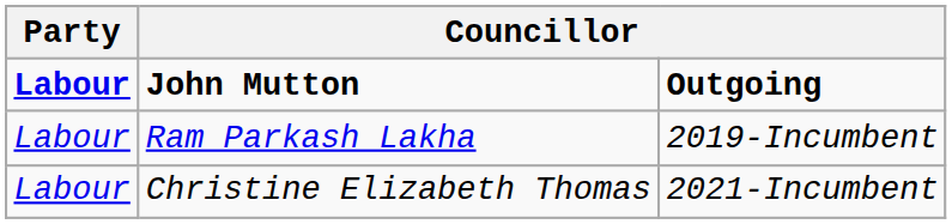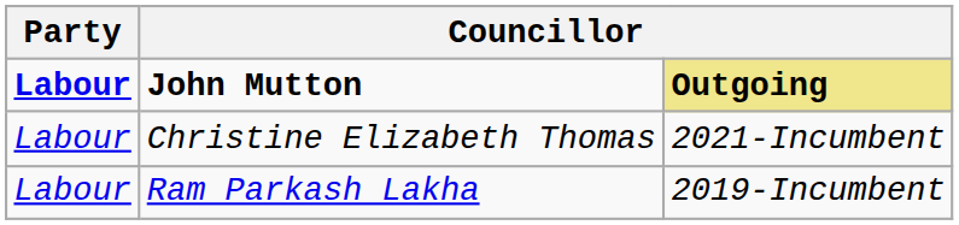 <table class="wikitable">
 <tr>
 <th>Party</th>
 <th colspan="2">Councillor</th>
 </tr>
 <tr>
 <td scope="row" style="text-align: left;"><a href='#'><strong>Labour</strong></a></td>
 <td><strong>John Mutton</strong></td>
-<td><strong>Outgoing</strong></td>
+<td style="background: khaki;"><strong>Outgoing</strong></td>
+</tr>
+<tr>
+<td scope="row" style="text-align: left;"><a href='#'><em>Labour</em></a></td>
+<td><em>Christine Elizabeth Thomas</em></td>
+<td><em>2021-Incumbent</em></td>
 </tr>
 <tr>
 <td scope="row" style="text-align: left;"><a href='#'><em>Labour</em></a></td>
 <td><em><a href='#'>Ram Parkash Lakha</a></em></td>
 <td><em>2019-Incumbent</em></td>
 </tr>
-<tr>
-<td scope="row" style="text-align: left;"><a href='#'><em>Labour</em></a></td>
-<td><em>Christine Elizabeth Thomas</em></td>
-<td><em>2021-Incumbent</em></td>
-</tr>
 </table>
